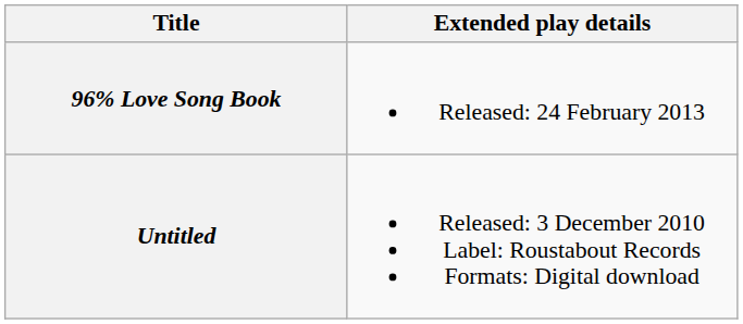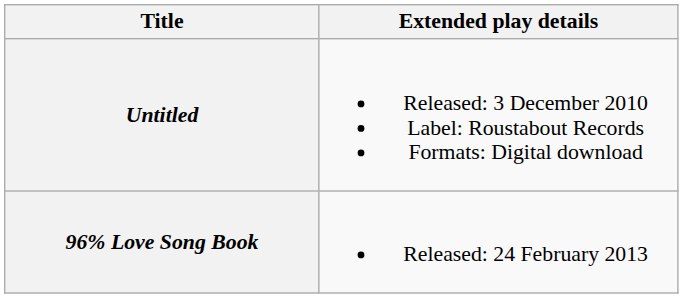 <table class="wikitable plainrowheaders" style="text-align:center;" border="1">
 <tr>
 <th scope="col" style="width:14em;">Title</th>
 <th scope="col" style="width:16em;">Extended play details</th>
 </tr>
 <tr>
+<th scope="row"><em>Untitled</em></th>
+<td><br><ul><li>Released: 3 December 2010</li><li>Label: Roustabout Records</li><li>Formats: Digital download</li></ul></td>
+</tr>
+<tr>
 <th scope="row"><em>96% Love Song Book</em></th>
 <td><br><ul><li>Released: 24 February 2013</li></ul></td>
 </tr>
-<tr>
-<th scope="row"><em>Untitled</em></th>
-<td><br><ul><li>Released: 3 December 2010</li><li>Label: Roustabout Records</li><li>Formats: Digital download</li></ul></td>
-</tr>
 </table>
